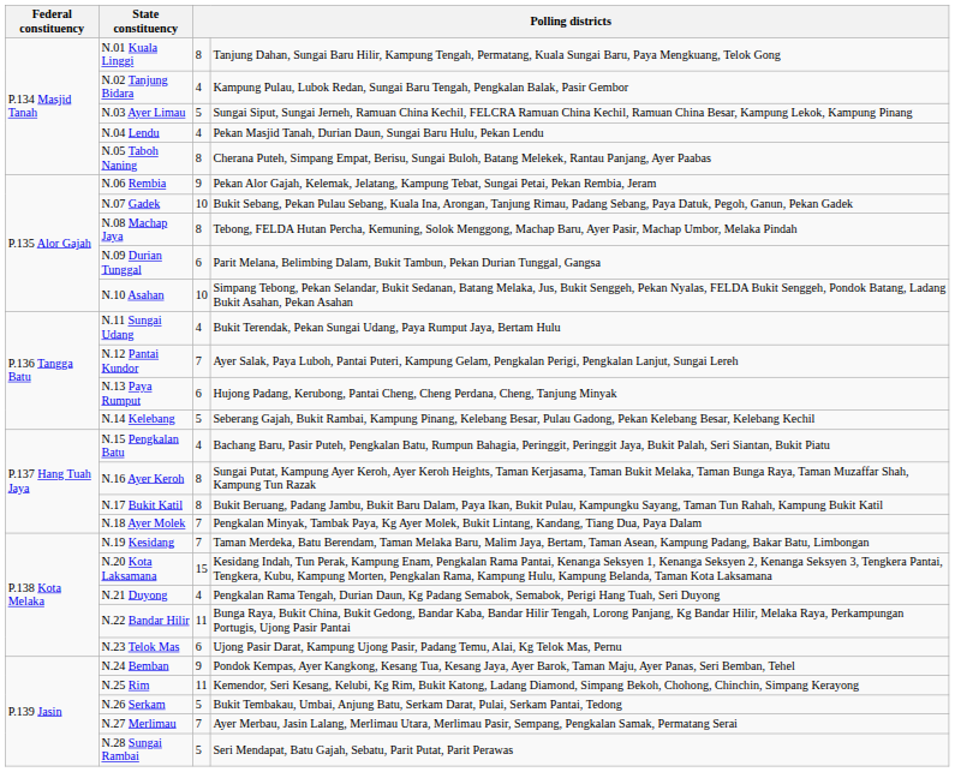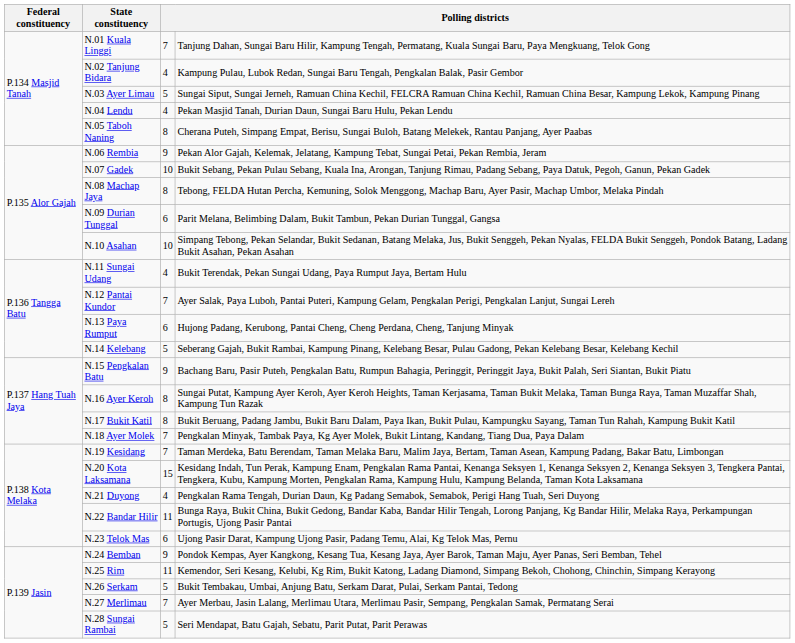 <table class="wikitable sortable">
 <tr>
 <th>Federal constituency</th>
 <th>State constituency</th>
 <th colspan=2>Polling districts</th>
 </tr>
 <tr>
 <td rowspan=5>P.134 <a href='#'>Masjid Tanah</a></td>
 <td>N.01 <a href='#'>Kuala Linggi</a></td>
-<td>8</td>
+<td>7</td>
 <td>Tanjung Dahan, Sungai Baru Hilir, Kampung Tengah, Permatang, Kuala Sungai Baru, Paya Mengkuang, Telok Gong</td>
 </tr>
 <tr>
 <td>N.02 <a href='#'>Tanjung Bidara</a></td>
 <td>4</td>
 <td>Kampung Pulau, Lubok Redan, Sungai Baru Tengah, Pengkalan Balak, Pasir Gembor</td>
 </tr>
 <tr>
 <td>N.03 <a href='#'>Ayer Limau</a></td>
 <td>5</td>
 <td>Sungai Siput, Sungai Jerneh, Ramuan China Kechil, FELCRA Ramuan China Kechil, Ramuan China Besar, Kampung Lekok, Kampung Pinang</td>
 </tr>
 <tr>
 <td>N.04 <a href='#'>Lendu</a></td>
 <td>4</td>
 <td>Pekan Masjid Tanah, Durian Daun, Sungai Baru Hulu, Pekan Lendu</td>
 </tr>
 <tr>
 <td>N.05 <a href='#'>Taboh Naning</a></td>
 <td>8</td>
 <td>Cherana Puteh, Simpang Empat, Berisu, Sungai Buloh, Batang Melekek, Rantau Panjang, Ayer Paabas</td>
 </tr>
 <tr>
 <td rowspan=5>P.135 <a href='#'>Alor Gajah</a></td>
 <td>N.06 <a href='#'>Rembia</a></td>
 <td>9</td>
 <td>Pekan Alor Gajah, Kelemak, Jelatang, Kampung Tebat, Sungai Petai, Pekan Rembia, Jeram</td>
 </tr>
 <tr>
 <td>N.07 <a href='#'>Gadek</a></td>
 <td>10</td>
 <td>Bukit Sebang, Pekan Pulau Sebang, Kuala Ina, Arongan, Tanjung Rimau, Padang Sebang, Paya Datuk, Pegoh, Ganun, Pekan Gadek</td>
 </tr>
 <tr>
 <td>N.08 <a href='#'>Machap Jaya</a></td>
 <td>8</td>
 <td>Tebong, FELDA Hutan Percha, Kemuning, Solok Menggong, Machap Baru, Ayer Pasir, Machap Umbor, Melaka Pindah</td>
 </tr>
 <tr>
 <td>N.09 <a href='#'>Durian Tunggal</a></td>
 <td>6</td>
 <td>Parit Melana, Belimbing Dalam, Bukit Tambun, Pekan Durian Tunggal, Gangsa</td>
 </tr>
 <tr>
 <td>N.10 <a href='#'>Asahan</a></td>
 <td>10</td>
 <td>Simpang Tebong, Pekan Selandar, Bukit Sedanan, Batang Melaka, Jus, Bukit Senggeh, Pekan Nyalas, FELDA Bukit Senggeh, Pondok Batang, Ladang Bukit Asahan, Pekan Asahan</td>
 </tr>
 <tr>
 <td rowspan=4>P.136 <a href='#'>Tangga Batu</a></td>
 <td>N.11 <a href='#'>Sungai Udang</a></td>
 <td>4</td>
 <td>Bukit Terendak, Pekan Sungai Udang, Paya Rumput Jaya, Bertam Hulu</td>
 </tr>
 <tr>
 <td>N.12 <a href='#'>Pantai Kundor</a></td>
 <td>7</td>
 <td>Ayer Salak, Paya Luboh, Pantai Puteri, Kampung Gelam, Pengkalan Perigi, Pengkalan Lanjut, Sungai Lereh</td>
 </tr>
 <tr>
 <td>N.13 <a href='#'>Paya Rumput</a></td>
 <td>6</td>
 <td>Hujong Padang, Kerubong, Pantai Cheng, Cheng Perdana, Cheng, Tanjung Minyak</td>
 </tr>
 <tr>
 <td>N.14 <a href='#'>Kelebang</a></td>
 <td>5</td>
 <td>Seberang Gajah, Bukit Rambai, Kampung Pinang, Kelebang Besar, Pulau Gadong, Pekan Kelebang Besar, Kelebang Kechil</td>
 </tr>
 <tr>
 <td rowspan=4>P.137 <a href='#'>Hang Tuah Jaya</a></td>
 <td>N.15 <a href='#'>Pengkalan Batu</a></td>
-<td>4</td>
+<td>9</td>
 <td>Bachang Baru, Pasir Puteh, Pengkalan Batu, Rumpun Bahagia, Peringgit, Peringgit Jaya, Bukit Palah, Seri Siantan, Bukit Piatu</td>
 </tr>
 <tr>
 <td>N.16 <a href='#'>Ayer Keroh</a></td>
 <td>8</td>
 <td>Sungai Putat, Kampung Ayer Keroh, Ayer Keroh Heights, Taman Kerjasama, Taman Bukit Melaka, Taman Bunga Raya, Taman Muzaffar Shah, Kampung Tun Razak</td>
 </tr>
 <tr>
 <td>N.17 <a href='#'>Bukit Katil</a></td>
 <td>8</td>
 <td>Bukit Beruang, Padang Jambu, Bukit Baru Dalam, Paya Ikan, Bukit Pulau, Kampungku Sayang, Taman Tun Rahah, Kampung Bukit Katil</td>
 </tr>
 <tr>
 <td>N.18 <a href='#'>Ayer Molek</a></td>
 <td>7</td>
 <td>Pengkalan Minyak, Tambak Paya, Kg Ayer Molek, Bukit Lintang, Kandang, Tiang Dua, Paya Dalam</td>
 </tr>
 <tr>
 <td rowspan=5>P.138 <a href='#'>Kota Melaka</a></td>
 <td>N.19 <a href='#'>Kesidang</a></td>
 <td>7</td>
 <td>Taman Merdeka, Batu Berendam, Taman Melaka Baru, Malim Jaya, Bertam, Taman Asean, Kampung Padang, Bakar Batu, Limbongan</td>
 </tr>
 <tr>
 <td>N.20 <a href='#'>Kota Laksamana</a></td>
 <td>15</td>
 <td>Kesidang Indah, Tun Perak, Kampung Enam, Pengkalan Rama Pantai, Kenanga Seksyen 1, Kenanga Seksyen 2, Kenanga Seksyen 3, Tengkera Pantai, Tengkera, Kubu, Kampung Morten, Pengkalan Rama, Kampung Hulu, Kampung Belanda, Taman Kota Laksamana</td>
 </tr>
 <tr>
 <td>N.21 <a href='#'>Duyong</a></td>
 <td>4</td>
 <td>Pengkalan Rama Tengah, Durian Daun, Kg Padang Semabok, Semabok, Perigi Hang Tuah, Seri Duyong</td>
 </tr>
 <tr>
 <td>N.22 <a href='#'>Bandar Hilir</a></td>
 <td>11</td>
 <td>Bunga Raya, Bukit China, Bukit Gedong, Bandar Kaba, Bandar Hilir Tengah, Lorong Panjang, Kg Bandar Hilir, Melaka Raya, Perkampungan Portugis, Ujong Pasir Pantai</td>
 </tr>
 <tr>
 <td>N.23 <a href='#'>Telok Mas</a></td>
 <td>6</td>
 <td>Ujong Pasir Darat, Kampung Ujong Pasir, Padang Temu, Alai, Kg Telok Mas, Pernu</td>
 </tr>
 <tr>
 <td rowspan=5>P.139 <a href='#'>Jasin</a></td>
 <td>N.24 <a href='#'>Bemban</a></td>
 <td>9</td>
 <td>Pondok Kempas, Ayer Kangkong, Kesang Tua, Kesang Jaya, Ayer Barok, Taman Maju, Ayer Panas, Seri Bemban, Tehel</td>
 </tr>
 <tr>
 <td>N.25 <a href='#'>Rim</a></td>
 <td>11</td>
 <td>Kemendor, Seri Kesang, Kelubi, Kg Rim, Bukit Katong, Ladang Diamond, Simpang Bekoh, Chohong, Chinchin, Simpang Kerayong</td>
 </tr>
 <tr>
 <td>N.26 <a href='#'>Serkam</a></td>
 <td>5</td>
 <td>Bukit Tembakau, Umbai, Anjung Batu, Serkam Darat, Pulai, Serkam Pantai, Tedong</td>
 </tr>
 <tr>
 <td>N.27 <a href='#'>Merlimau</a></td>
 <td>7</td>
 <td>Ayer Merbau, Jasin Lalang, Merlimau Utara, Merlimau Pasir, Sempang, Pengkalan Samak, Permatang Serai</td>
 </tr>
 <tr>
 <td>N.28 <a href='#'>Sungai Rambai</a></td>
 <td>5</td>
 <td>Seri Mendapat, Batu Gajah, Sebatu, Parit Putat, Parit Perawas</td>
 </tr>
 </table>
